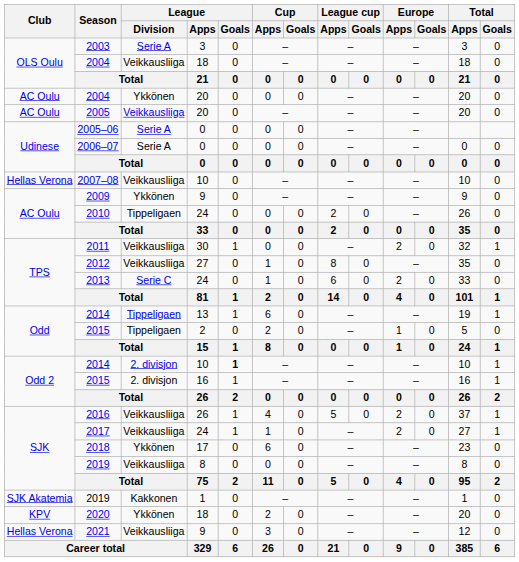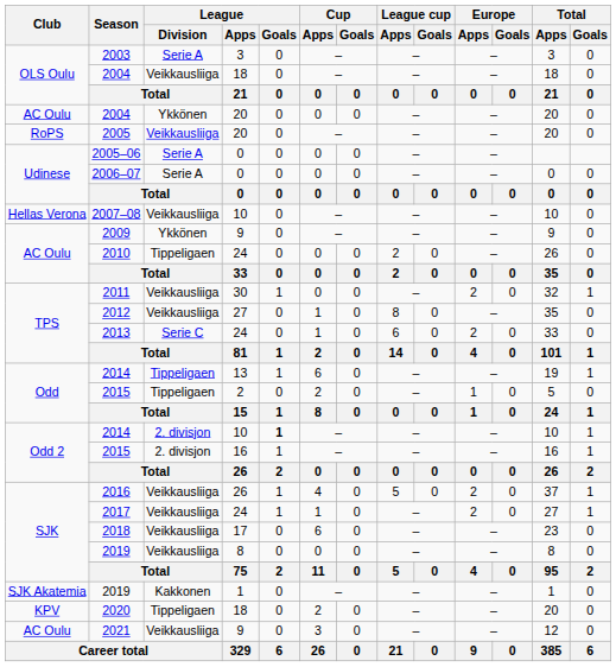 <table class="wikitable" style="text-align:center">
 <tr>
 <th rowspan="2">Club</th>
 <th rowspan="2">Season</th>
 <th colspan="3">League</th>
 <th colspan="2">Cup</th>
 <th colspan="2">League cup</th>
 <th colspan="2">Europe</th>
 <th colspan="2">Total</th>
 </tr>
 <tr>
 <th>Division</th>
 <th>Apps</th>
 <th>Goals</th>
 <th>Apps</th>
 <th>Goals</th>
 <th>Apps</th>
 <th>Goals</th>
 <th>Apps</th>
 <th>Goals</th>
 <th>Apps</th>
 <th>Goals</th>
 </tr>
 <tr>
 <td rowspan=3><a href='#'>OLS Oulu</a></td>
 <td><a href='#'>2003</a></td>
 <td><a href='#'>Serie A</a></td>
 <td>3</td>
 <td>0</td>
 <td colspan=2>–</td>
 <td colspan=2>–</td>
 <td colspan=2>–</td>
 <td>3</td>
 <td>0</td>
 </tr>
 <tr>
 <td><a href='#'>2004</a></td>
 <td>Veikkausliiga</td>
 <td>18</td>
 <td>0</td>
 <td colspan=2>–</td>
 <td colspan=2>–</td>
 <td colspan=2>–</td>
 <td>18</td>
 <td>0</td>
 </tr>
 <tr>
 <th colspan=2>Total</th>
 <th>21</th>
 <th>0</th>
 <th>0</th>
 <th>0</th>
 <th>0</th>
 <th>0</th>
 <th>0</th>
 <th>0</th>
 <th>21</th>
 <th>0</th>
 </tr>
 <tr>
 <td><a href='#'>AC Oulu</a></td>
 <td><a href='#'>2004</a></td>
 <td>Ykkönen</td>
 <td>20</td>
 <td>0</td>
 <td>0</td>
 <td>0</td>
 <td colspan=2>–</td>
 <td colspan=2>–</td>
 <td>20</td>
 <td>0</td>
 </tr>
 <tr>
-<td><a href='#'>AC Oulu</a></td>
+<td><a href='#'>RoPS</a></td>
 <td><a href='#'>2005</a></td>
 <td><a href='#'>Veikkausliiga</a></td>
 <td>20</td>
 <td>0</td>
 <td colspan=2>–</td>
 <td colspan=2>–</td>
 <td colspan=2>–</td>
 <td>20</td>
 <td>0</td>
 </tr>
 <tr>
 <td rowspan=3><a href='#'>Udinese</a></td>
 <td><a href='#'>2005–06</a></td>
 <td><a href='#'>Serie A</a></td>
 <td>0</td>
 <td>0</td>
 <td>0</td>
 <td>0</td>
 <td colspan=2>–</td>
 <td colspan=2>–</td>
 <td></td>
 </tr>
 <tr>
 <td><a href='#'>2006–07</a></td>
 <td>Serie A</td>
 <td>0</td>
 <td>0</td>
 <td>0</td>
 <td>0</td>
 <td colspan=2>–</td>
 <td colspan=2>–</td>
 <td>0</td>
 <td>0</td>
 </tr>
 <tr>
 <th colspan=2>Total</th>
 <th>0</th>
 <th>0</th>
 <th>0</th>
 <th>0</th>
 <th>0</th>
 <th>0</th>
 <th>0</th>
 <th>0</th>
 <th>0</th>
 <th>0</th>
 </tr>
 <tr>
 <td><a href='#'>Hellas Verona</a></td>
 <td><a href='#'>2007–08</a></td>
 <td>Veikkausliiga</td>
 <td>10</td>
 <td>0</td>
 <td colspan=2>–</td>
 <td colspan=2>–</td>
 <td colspan=2>–</td>
 <td>10</td>
 <td>0</td>
 </tr>
 <tr>
 <td rowspan=3><a href='#'>AC Oulu</a></td>
 <td><a href='#'>2009</a></td>
 <td>Ykkönen</td>
 <td>9</td>
 <td>0</td>
 <td colspan=2>–</td>
 <td colspan=2>–</td>
 <td colspan=2>–</td>
 <td>9</td>
 <td>0</td>
 </tr>
 <tr>
 <td><a href='#'>2010</a></td>
 <td>Tippeligaen</td>
 <td>24</td>
 <td>0</td>
 <td>0</td>
 <td>0</td>
 <td>2</td>
 <td>0</td>
 <td colspan=2>–</td>
 <td>26</td>
 <td>0</td>
 </tr>
 <tr>
 <th colspan=2>Total</th>
 <th>33</th>
 <th>0</th>
 <th>0</th>
 <th>0</th>
 <th>2</th>
 <th>0</th>
 <th>0</th>
 <th>0</th>
 <th>35</th>
 <th>0</th>
 </tr>
 <tr>
 <td rowspan=4><a href='#'>TPS</a></td>
 <td><a href='#'>2011</a></td>
 <td>Veikkausliiga</td>
 <td>30</td>
 <td>1</td>
 <td>0</td>
 <td>0</td>
 <td colspan=2>–</td>
 <td>2</td>
 <td>0</td>
 <td>32</td>
 <td>1</td>
 </tr>
 <tr>
 <td><a href='#'>2012</a></td>
 <td>Veikkausliiga</td>
 <td>27</td>
 <td>0</td>
 <td>1</td>
 <td>0</td>
 <td>8</td>
 <td>0</td>
 <td colspan=2>–</td>
 <td>35</td>
 <td>0</td>
 </tr>
 <tr>
 <td><a href='#'>2013</a></td>
 <td><a href='#'>Serie C</a></td>
 <td>24</td>
 <td>0</td>
 <td>1</td>
 <td>0</td>
 <td>6</td>
 <td>0</td>
 <td>2</td>
 <td>0</td>
 <td>33</td>
 <td>0</td>
 </tr>
 <tr>
 <th colspan=2>Total</th>
 <th>81</th>
 <th>1</th>
 <th>2</th>
 <th>0</th>
 <th>14</th>
 <th>0</th>
 <th>4</th>
 <th>0</th>
 <th>101</th>
 <th>1</th>
 </tr>
 <tr>
 <td rowspan=3><a href='#'>Odd</a></td>
 <td><a href='#'>2014</a></td>
 <td><a href='#'>Tippeligaen</a></td>
 <td>13</td>
 <td>1</td>
 <td>6</td>
 <td>0</td>
 <td colspan=2>–</td>
 <td colspan=2>–</td>
 <td>19</td>
 <td>1</td>
 </tr>
 <tr>
 <td><a href='#'>2015</a></td>
 <td>Tippeligaen</td>
 <td>2</td>
 <td>0</td>
 <td>2</td>
 <td>0</td>
 <td colspan=2>–</td>
 <td>1</td>
 <td>0</td>
 <td>5</td>
 <td>0</td>
 </tr>
 <tr>
 <th colspan=2>Total</th>
 <th>15</th>
 <th>1</th>
 <th>8</th>
 <th>0</th>
 <th>0</th>
 <th>0</th>
 <th>1</th>
 <th>0</th>
 <th>24</th>
 <th>1</th>
 </tr>
 <tr>
 <td rowspan=3><a href='#'>Odd 2</a></td>
 <td><a href='#'>2014</a></td>
 <td><a href='#'>2. divisjon</a></td>
 <td>10</td>
 <td><strong>1</strong></td>
 <td colspan=2>–</td>
 <td colspan=2>–</td>
 <td colspan=2>–</td>
 <td>10</td>
 <td>1</td>
 </tr>
 <tr>
 <td><a href='#'>2015</a></td>
 <td>2. divisjon</td>
 <td>16</td>
 <td>1</td>
 <td colspan=2>–</td>
 <td colspan=2>–</td>
 <td colspan=2>–</td>
 <td>16</td>
 <td>1</td>
 </tr>
 <tr>
 <th colspan=2>Total</th>
 <th>26</th>
 <th>2</th>
 <th>0</th>
 <th>0</th>
 <th>0</th>
 <th>0</th>
 <th>0</th>
 <th>0</th>
 <th>26</th>
 <th>2</th>
 </tr>
 <tr>
 <td rowspan=5><a href='#'>SJK</a></td>
 <td><a href='#'>2016</a></td>
 <td>Veikkausliiga</td>
 <td>26</td>
 <td>1</td>
 <td>4</td>
 <td>0</td>
 <td>5</td>
 <td>0</td>
 <td>2</td>
 <td>0</td>
 <td>37</td>
 <td>1</td>
 </tr>
 <tr>
 <td><a href='#'>2017</a></td>
 <td>Veikkausliiga</td>
 <td>24</td>
 <td>1</td>
 <td>1</td>
 <td>0</td>
 <td colspan=2>–</td>
 <td>2</td>
 <td>0</td>
 <td>27</td>
 <td>1</td>
 </tr>
 <tr>
 <td><a href='#'>2018</a></td>
-<td>Ykkönen</td>
+<td>Veikkausliiga</td>
 <td>17</td>
 <td>0</td>
 <td>6</td>
 <td>0</td>
 <td colspan=2>–</td>
 <td colspan=2>–</td>
 <td>23</td>
 <td>0</td>
 </tr>
 <tr>
 <td><a href='#'>2019</a></td>
 <td>Veikkausliiga</td>
 <td>8</td>
 <td>0</td>
 <td>0</td>
 <td>0</td>
 <td colspan=2>–</td>
 <td colspan=2>–</td>
 <td>8</td>
 <td>0</td>
 </tr>
 <tr>
 <th colspan=2>Total</th>
 <th>75</th>
 <th>2</th>
 <th>11</th>
 <th>0</th>
 <th>5</th>
 <th>0</th>
 <th>4</th>
 <th>0</th>
 <th>95</th>
 <th>2</th>
 </tr>
 <tr>
 <td><a href='#'>SJK Akatemia</a></td>
 <td>2019</td>
 <td>Kakkonen</td>
 <td>1</td>
 <td>0</td>
 <td colspan=2>–</td>
 <td colspan=2>–</td>
 <td colspan=2>–</td>
 <td>1</td>
 <td>0</td>
 </tr>
 <tr>
 <td><a href='#'>KPV</a></td>
 <td><a href='#'>2020</a></td>
-<td>Ykkönen</td>
+<td>Tippeligaen</td>
 <td>18</td>
 <td>0</td>
 <td>2</td>
 <td>0</td>
 <td colspan=2>–</td>
 <td colspan=2>–</td>
 <td>20</td>
 <td>0</td>
 </tr>
 <tr>
-<td><a href='#'>Hellas Verona</a></td>
+<td><a href='#'>AC Oulu</a></td>
 <td><a href='#'>2021</a></td>
 <td>Veikkausliiga</td>
 <td>9</td>
 <td>0</td>
 <td>3</td>
 <td>0</td>
 <td colspan=2>–</td>
 <td colspan=2>–</td>
 <td>12</td>
 <td>0</td>
 </tr>
 <tr>
 <th colspan="3">Career total</th>
 <th>329</th>
 <th>6</th>
 <th>26</th>
 <th>0</th>
 <th>21</th>
 <th>0</th>
 <th>9</th>
 <th>0</th>
 <th>385</th>
 <th>6</th>
 </tr>
 </table>
